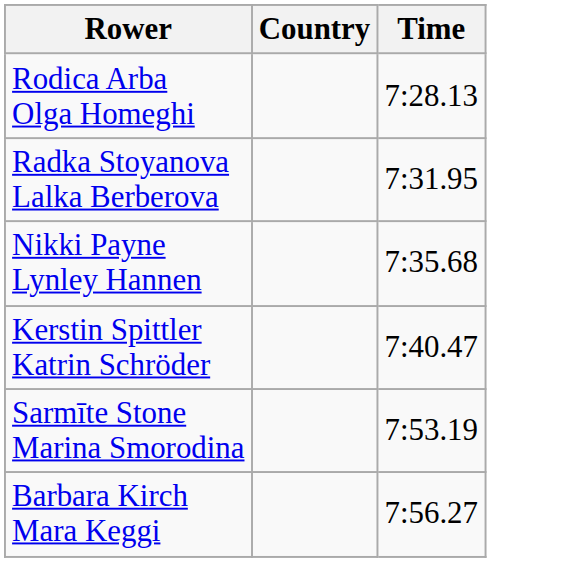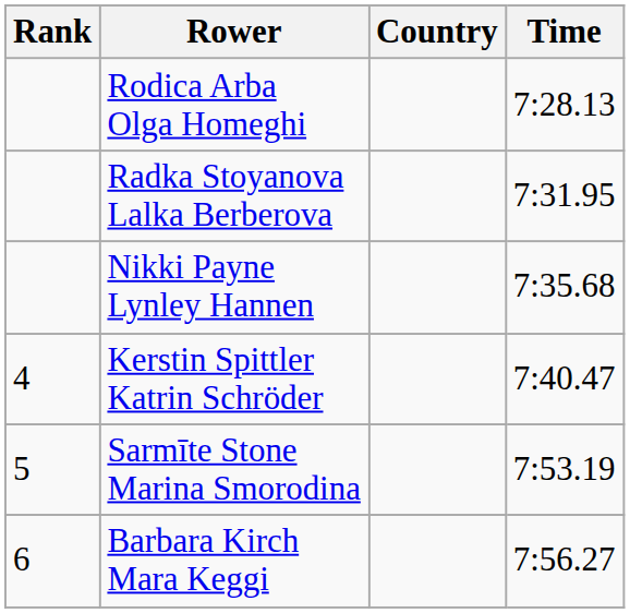 <table class="wikitable">
 <tr>
+<th>Rank</th>
 <th>Rower</th>
 <th>Country</th>
 <th>Time</th>
 </tr>
 <tr>
+<td></td>
 <td><a href='#'>Rodica Arba</a> <br> <a href='#'>Olga Homeghi</a></td>
 <td></td>
 <td>7:28.13</td>
 </tr>
 <tr>
+<td></td>
 <td><a href='#'>Radka Stoyanova</a> <br> <a href='#'>Lalka Berberova</a></td>
 <td></td>
 <td>7:31.95</td>
 </tr>
 <tr>
+<td></td>
 <td><a href='#'>Nikki Payne</a><br><a href='#'>Lynley Hannen</a></td>
 <td></td>
 <td>7:35.68</td>
 </tr>
 <tr>
+<td>4</td>
 <td><a href='#'>Kerstin Spittler</a><br><a href='#'>Katrin Schröder</a></td>
 <td></td>
 <td>7:40.47</td>
 </tr>
 <tr>
+<td>5</td>
 <td><a href='#'>Sarmīte Stone</a><br><a href='#'>Marina Smorodina</a></td>
 <td></td>
 <td>7:53.19</td>
 </tr>
 <tr>
+<td>6</td>
 <td><a href='#'>Barbara Kirch</a><br><a href='#'>Mara Keggi</a></td>
 <td></td>
 <td>7:56.27</td>
 </tr>
 </table>
